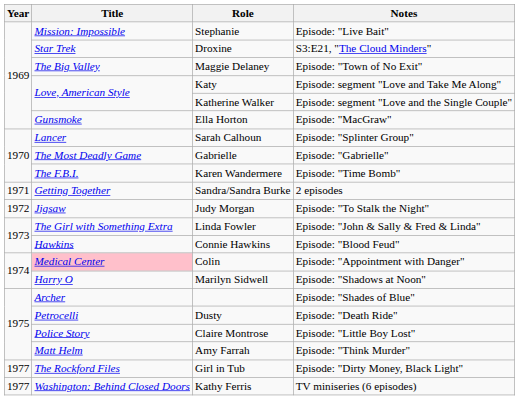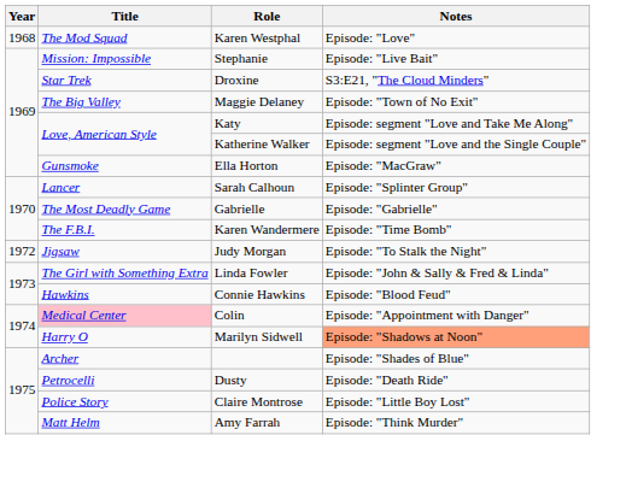 <table class="wikitable">
 <tr>
 <th>Year</th>
 <th>Title</th>
 <th>Role</th>
 <th>Notes</th>
+</tr>
+<tr>
+<td>1968</td>
+<td><em><a href='#'>The Mod Squad</a></em></td>
+<td>Karen Westphal</td>
+<td>Episode: "Love"</td>
 </tr>
 <tr>
 <td rowspan="6">1969</td>
 <td><em><a href='#'>Mission: Impossible</a></em></td>
 <td>Stephanie</td>
 <td>Episode: "Live Bait"</td>
 </tr>
 <tr>
 <td><em><a href='#'>Star Trek</a></em></td>
 <td>Droxine</td>
 <td>S3:E21, "<a href='#'>The Cloud Minders</a>"</td>
 </tr>
 <tr>
 <td><em><a href='#'>The Big Valley</a></em></td>
 <td>Maggie Delaney</td>
 <td>Episode: "Town of No Exit"</td>
 </tr>
 <tr>
 <td rowspan="2"><em><a href='#'>Love, American Style</a></em></td>
 <td>Katy</td>
 <td>Episode: segment "Love and Take Me Along"</td>
 </tr>
 <tr>
 <td>Katherine Walker</td>
 <td>Episode: segment "Love and the Single Couple"</td>
 </tr>
 <tr>
 <td><em><a href='#'>Gunsmoke</a></em></td>
 <td>Ella Horton</td>
 <td>Episode: "MacGraw"</td>
 </tr>
 <tr>
 <td rowspan="3">1970</td>
 <td><em><a href='#'>Lancer</a></em></td>
 <td>Sarah Calhoun</td>
 <td>Episode: "Splinter Group"</td>
 </tr>
 <tr>
 <td><em><a href='#'>The Most Deadly Game</a></em></td>
 <td>Gabrielle</td>
 <td>Episode: "Gabrielle"</td>
 </tr>
 <tr>
 <td><em><a href='#'>The F.B.I.</a></em></td>
 <td>Karen Wandermere</td>
 <td>Episode: "Time Bomb"</td>
 </tr>
 <tr>
-<td>1971</td>
-<td><em><a href='#'>Getting Together</a></em></td>
-<td>Sandra/Sandra Burke</td>
-<td>2 episodes</td>
-</tr>
-<tr>
 <td>1972</td>
 <td><em><a href='#'>Jigsaw</a></em></td>
 <td>Judy Morgan</td>
 <td>Episode: "To Stalk the Night"</td>
 </tr>
 <tr>
 <td rowspan="2">1973</td>
 <td><em><a href='#'>The Girl with Something Extra</a></em></td>
 <td>Linda Fowler</td>
 <td>Episode: "John & Sally & Fred & Linda"</td>
 </tr>
 <tr>
 <td><em><a href='#'>Hawkins</a></em></td>
 <td>Connie Hawkins</td>
 <td>Episode: "Blood Feud"</td>
 </tr>
 <tr>
 <td rowspan="2">1974</td>
 <td style="background: pink;"><em><a href='#'>Medical Center</a></em></td>
 <td>Colin</td>
 <td>Episode: "Appointment with Danger"</td>
 </tr>
 <tr>
 <td><em><a href='#'>Harry O</a></em></td>
 <td>Marilyn Sidwell</td>
-<td>Episode: "Shadows at Noon"</td>
+<td style="background: lightsalmon;">Episode: "Shadows at Noon"</td>
 </tr>
 <tr>
 <td rowspan="4">1975</td>
 <td><em><a href='#'>Archer</a></em></td>
 <td></td>
 <td>Episode: "Shades of Blue"</td>
 </tr>
 <tr>
 <td><em><a href='#'>Petrocelli</a></em></td>
 <td>Dusty</td>
 <td>Episode: "Death Ride"</td>
 </tr>
 <tr>
 <td><em><a href='#'>Police Story</a></em></td>
 <td>Claire Montrose</td>
 <td>Episode: "Little Boy Lost"</td>
 </tr>
 <tr>
 <td><em><a href='#'>Matt Helm</a></em></td>
 <td>Amy Farrah</td>
 <td>Episode: "Think Murder"</td>
 </tr>
-<tr>
-<td>1977</td>
-<td><em><a href='#'>The Rockford Files</a></em></td>
-<td>Girl in Tub</td>
-<td>Episode: "Dirty Money, Black Light"</td>
-</tr>
-<tr>
-<td>1977</td>
-<td><em><a href='#'>Washington: Behind Closed Doors</a></em></td>
-<td>Kathy Ferris</td>
-<td>TV miniseries (6 episodes)</td>
-</tr>
 </table>
